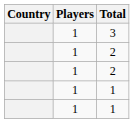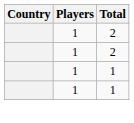 <table class="sortable plainrowheaders wikitable">
 <tr>
 <th scope="col">Country</th>
 <th scope="col">Players</th>
 <th scope="col">Total</th>
-</tr>
-<tr>
-<th scope="row"></th>
-<td style="text-align: center">1</td>
-<td style="text-align: center">3</td>
 </tr>
 <tr>
 <th scope="row"></th>
 <td style="text-align: center">1</td>
 <td style="text-align: center">2</td>
 </tr>
 <tr>
 <th scope="row"></th>
 <td style="text-align: center">1</td>
 <td style="text-align: center">2</td>
 </tr>
 <tr>
 <th scope="row"></th>
 <td style="text-align: center">1</td>
 <td style="text-align: center">1</td>
 </tr>
 <tr>
 <th scope="row"></th>
 <td style="text-align: center">1</td>
 <td style="text-align: center">1</td>
 </tr>
 </table>
